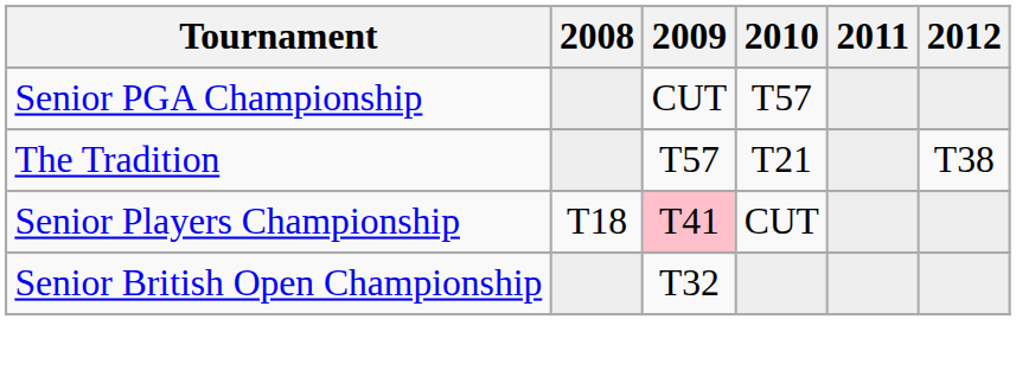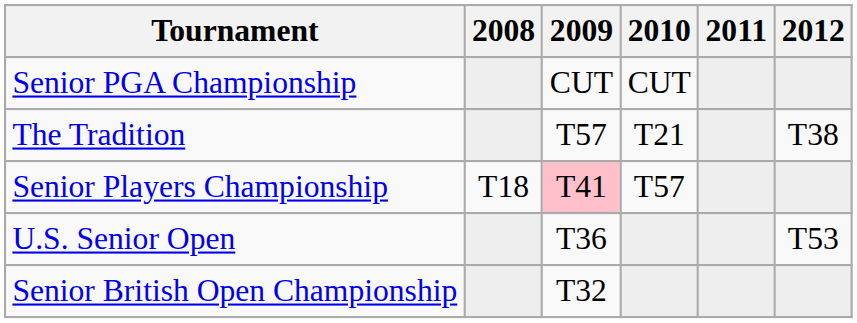 <table class="wikitable" style="font-size:95%;">
 <tr>
 <th>Tournament</th>
 <th>2008</th>
 <th>2009</th>
 <th>2010</th>
 <th>2011</th>
 <th>2012</th>
 </tr>
 <tr>
 <td><a href='#'>Senior PGA Championship</a></td>
 <td style="background:#eeeeee;"></td>
 <td align="center">CUT</td>
-<td align="center">T57</td>
+<td align="center">CUT</td>
 <td style="background:#eeeeee;"></td>
 <td style="background:#eeeeee;"></td>
 </tr>
 <tr>
 <td><a href='#'>The Tradition</a></td>
 <td style="background:#eeeeee;"></td>
 <td align="center">T57</td>
 <td align="center">T21</td>
 <td style="background:#eeeeee;"></td>
 <td align="center">T38</td>
 </tr>
 <tr>
 <td><a href='#'>Senior Players Championship</a></td>
 <td align="center">T18</td>
 <td align="center" style="background: pink;">T41</td>
-<td align="center">CUT</td>
+<td align="center">T57</td>
 <td style="background:#eeeeee;"></td>
 <td style="background:#eeeeee;"></td>
+</tr>
+<tr>
+<td><a href='#'>U.S. Senior Open</a></td>
+<td style="background:#eeeeee;"></td>
+<td align="center">T36</td>
+<td style="background:#eeeeee;"></td>
+<td style="background:#eeeeee;"></td>
+<td align="center">T53</td>
 </tr>
 <tr>
 <td><a href='#'>Senior British Open Championship</a></td>
 <td style="background:#eeeeee;"></td>
 <td align="center">T32</td>
 <td style="background:#eeeeee;"></td>
 <td style="background:#eeeeee;"></td>
 <td style="background:#eeeeee;"></td>
 </tr>
 </table>
